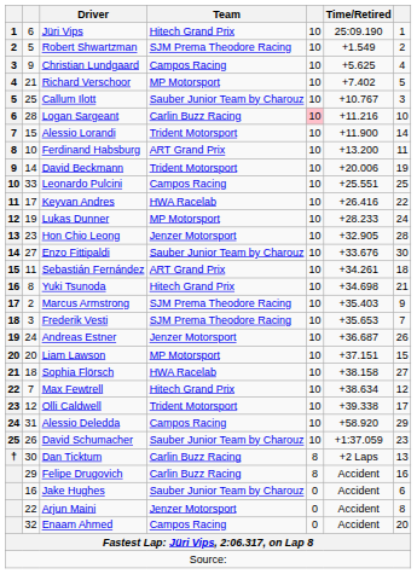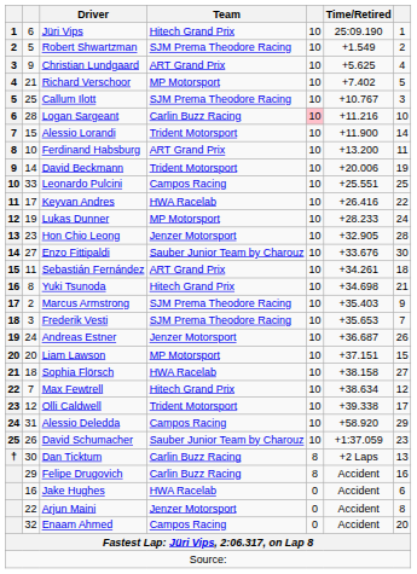 <table class="wikitable" style="font-size:90%;">
 <tr>
 <th scope="col"></th>
 <th scope="col"></th>
 <th scope="col">Driver</th>
 <th scope="col">Team</th>
 <th scope="col"></th>
 <th scope="col">Time/Retired</th>
 <th scope="col"></th>
 </tr>
 <tr>
 <th scope="row">1</th>
 <td align="center">6</td>
 <td> <a href='#'>Jüri Vips</a></td>
 <td><a href='#'>Hitech Grand Prix</a></td>
 <td align="center">10</td>
 <td align="center">25:09.190</td>
 <td align="center">1</td>
 </tr>
 <tr>
 <th scope="row">2</th>
 <td align="center">5</td>
 <td> <a href='#'>Robert Shwartzman</a></td>
 <td><a href='#'>SJM Prema Theodore Racing</a></td>
 <td align="center">10</td>
 <td align="center">+1.549</td>
 <td align="center">2</td>
 </tr>
 <tr>
 <th scope="row">3</th>
 <td align="center">9</td>
 <td> <a href='#'>Christian Lundgaard</a></td>
-<td><a href='#'>Campos Racing</a></td>
+<td><a href='#'>ART Grand Prix</a></td>
 <td align="center">10</td>
 <td align="center">+5.625</td>
 <td align="center">4</td>
 </tr>
 <tr>
 <th scope="row">4</th>
 <td align="center">21</td>
 <td> <a href='#'>Richard Verschoor</a></td>
 <td><a href='#'>MP Motorsport</a></td>
 <td align="center">10</td>
 <td align="center">+7.402</td>
 <td align="center">5</td>
 </tr>
 <tr>
 <th scope="row">5</th>
 <td align="center">25</td>
 <td> <a href='#'>Callum Ilott</a></td>
-<td><a href='#'>Sauber Junior Team by Charouz</a></td>
+<td><a href='#'>SJM Prema Theodore Racing</a></td>
 <td align="center">10</td>
 <td align="center">+10.767</td>
 <td align="center">3</td>
 </tr>
 <tr>
 <th scope="row">6</th>
 <td align="center">28</td>
 <td> <a href='#'>Logan Sargeant</a></td>
 <td><a href='#'>Carlin Buzz Racing</a></td>
 <td align="center" style="background: pink;">10</td>
 <td align="center">+11.216</td>
 <td align="center">10</td>
 </tr>
 <tr>
 <th scope="row">7</th>
 <td align="center">15</td>
 <td> <a href='#'>Alessio Lorandi</a></td>
 <td><a href='#'>Trident Motorsport</a></td>
 <td align="center">10</td>
 <td align="center">+11.900</td>
 <td align="center">14</td>
 </tr>
 <tr>
 <th scope="row">8</th>
 <td align="center">10</td>
 <td> <a href='#'>Ferdinand Habsburg</a></td>
 <td><a href='#'>ART Grand Prix</a></td>
 <td align="center">10</td>
 <td align="center">+13.200</td>
 <td align="center">11</td>
 </tr>
 <tr>
 <th scope="row">9</th>
 <td align="center">14</td>
 <td> <a href='#'>David Beckmann</a></td>
 <td><a href='#'>Trident Motorsport</a></td>
 <td align="center">10</td>
 <td align="center">+20.006</td>
 <td align="center">19</td>
 </tr>
 <tr>
 <th scope="row">10</th>
 <td align="center">33</td>
 <td> <a href='#'>Leonardo Pulcini</a></td>
 <td><a href='#'>Campos Racing</a></td>
 <td align="center">10</td>
 <td align="center">+25.551</td>
 <td align="center">25</td>
 </tr>
 <tr>
 <th scope="row">11</th>
 <td align="center">17</td>
 <td> <a href='#'>Keyvan Andres</a></td>
 <td><a href='#'>HWA Racelab</a></td>
 <td align="center">10</td>
 <td align="center">+26.416</td>
 <td align="center">22</td>
 </tr>
 <tr>
 <th scope="row">12</th>
 <td align="center">19</td>
 <td> <a href='#'>Lukas Dunner</a></td>
 <td><a href='#'>MP Motorsport</a></td>
 <td align="center">10</td>
 <td align="center">+28.233</td>
 <td align="center">24</td>
 </tr>
 <tr>
 <th scope="row">13</th>
 <td align="center">23</td>
 <td> <a href='#'>Hon Chio Leong</a></td>
 <td><a href='#'>Jenzer Motorsport</a></td>
 <td align="center">10</td>
 <td align="center">+32.905</td>
 <td align="center">28</td>
 </tr>
 <tr>
 <th scope="row">14</th>
 <td align="center">27</td>
 <td> <a href='#'>Enzo Fittipaldi</a></td>
 <td><a href='#'>Sauber Junior Team by Charouz</a></td>
 <td align="center">10</td>
 <td align="center">+33.676</td>
 <td align="center">30</td>
 </tr>
 <tr>
 <th scope="row">15</th>
 <td align="center">11</td>
 <td> <a href='#'>Sebastián Fernández</a></td>
 <td><a href='#'>ART Grand Prix</a></td>
 <td align="center">10</td>
 <td align="center">+34.261</td>
 <td align="center">18</td>
 </tr>
 <tr>
 <th scope="row">16</th>
 <td align="center">8</td>
 <td> <a href='#'>Yuki Tsunoda</a></td>
 <td><a href='#'>Hitech Grand Prix</a></td>
 <td align="center">10</td>
 <td align="center">+34.698</td>
 <td align="center">21</td>
 </tr>
 <tr>
 <th scope="row">17</th>
 <td align="center">2</td>
 <td> <a href='#'>Marcus Armstrong</a></td>
 <td><a href='#'>SJM Prema Theodore Racing</a></td>
 <td align="center">10</td>
 <td align="center">+35.403</td>
 <td align="center">9</td>
 </tr>
 <tr>
 <th scope="row">18</th>
 <td align="center">3</td>
 <td> <a href='#'>Frederik Vesti</a></td>
 <td><a href='#'>SJM Prema Theodore Racing</a></td>
 <td align="center">10</td>
 <td align="center">+35.653</td>
 <td align="center">7</td>
 </tr>
 <tr>
 <th scope="row">19</th>
 <td align="center">24</td>
 <td> <a href='#'>Andreas Estner</a></td>
 <td><a href='#'>Jenzer Motorsport</a></td>
 <td align="center">10</td>
 <td align="center">+36.687</td>
 <td align="center">26</td>
 </tr>
 <tr>
 <th scope="row">20</th>
 <td align="center">20</td>
 <td> <a href='#'>Liam Lawson</a></td>
 <td><a href='#'>MP Motorsport</a></td>
 <td align="center">10</td>
 <td align="center">+37.151</td>
 <td align="center">15</td>
 </tr>
 <tr>
 <th scope="row">21</th>
 <td align="center">18</td>
 <td> <a href='#'>Sophia Flörsch</a></td>
 <td><a href='#'>HWA Racelab</a></td>
 <td align="center">10</td>
 <td align="center">+38.158</td>
 <td align="center">27</td>
 </tr>
 <tr>
 <th scope="row">22</th>
 <td align="center">7</td>
 <td> <a href='#'>Max Fewtrell</a></td>
 <td><a href='#'>Hitech Grand Prix</a></td>
 <td align="center">10</td>
 <td align="center">+38.634</td>
 <td align="center">12</td>
 </tr>
 <tr>
 <th scope="row">23</th>
 <td align="center">12</td>
 <td> <a href='#'>Olli Caldwell</a></td>
 <td><a href='#'>Trident Motorsport</a></td>
 <td align="center">10</td>
 <td align="center">+39.338</td>
 <td align="center">17</td>
 </tr>
 <tr>
 <th scope="row">24</th>
 <td align="center">31</td>
 <td> <a href='#'>Alessio Deledda</a></td>
 <td><a href='#'>Campos Racing</a></td>
 <td align="center">10</td>
 <td align="center">+58.920</td>
 <td align="center">29</td>
 </tr>
 <tr>
 <th scope="row">25</th>
 <td align="center">26</td>
 <td> <a href='#'>David Schumacher</a></td>
 <td><a href='#'>Sauber Junior Team by Charouz</a></td>
 <td align="center">10</td>
 <td align="center">+1:37.059</td>
 <td align="center">23</td>
 </tr>
 <tr>
 <th scope="row">†</th>
 <td align="center">30</td>
 <td> <a href='#'>Dan Ticktum</a></td>
 <td><a href='#'>Carlin Buzz Racing</a></td>
 <td align="center">8</td>
 <td align="center">+2 Laps</td>
 <td align="center">13</td>
 </tr>
 <tr>
 <th scope="row"></th>
 <td align="center">29</td>
 <td> <a href='#'>Felipe Drugovich</a></td>
 <td><a href='#'>Carlin Buzz Racing</a></td>
 <td align="center">8</td>
 <td align="center">Accident</td>
 <td align="center">16</td>
 </tr>
 <tr>
 <th scope="row"></th>
 <td align="center">16</td>
 <td> <a href='#'>Jake Hughes</a></td>
-<td><a href='#'>Sauber Junior Team by Charouz</a></td>
+<td><a href='#'>HWA Racelab</a></td>
 <td align="center">0</td>
 <td align="center">Accident</td>
 <td align="center">6</td>
 </tr>
 <tr>
 <th scope="row"></th>
 <td align="center">22</td>
 <td> <a href='#'>Arjun Maini</a></td>
 <td><a href='#'>Jenzer Motorsport</a></td>
 <td align="center">0</td>
 <td align="center">Accident</td>
 <td align="center">8</td>
 </tr>
 <tr>
 <th scope="row"></th>
 <td align="center">32</td>
 <td> <a href='#'>Enaam Ahmed</a></td>
 <td><a href='#'>Campos Racing</a></td>
 <td align="center">0</td>
 <td align="center">Accident</td>
 <td align="center">20</td>
 </tr>
 <tr>
 <th colspan=7><strong><em>Fastest Lap: <a href='#'>Jüri Vips</a>, 2:06.317,  on Lap 8</em></strong></th>
 </tr>
 <tr>
 <td colspan=7 align="center">Source:</td>
 </tr>
 </table>
